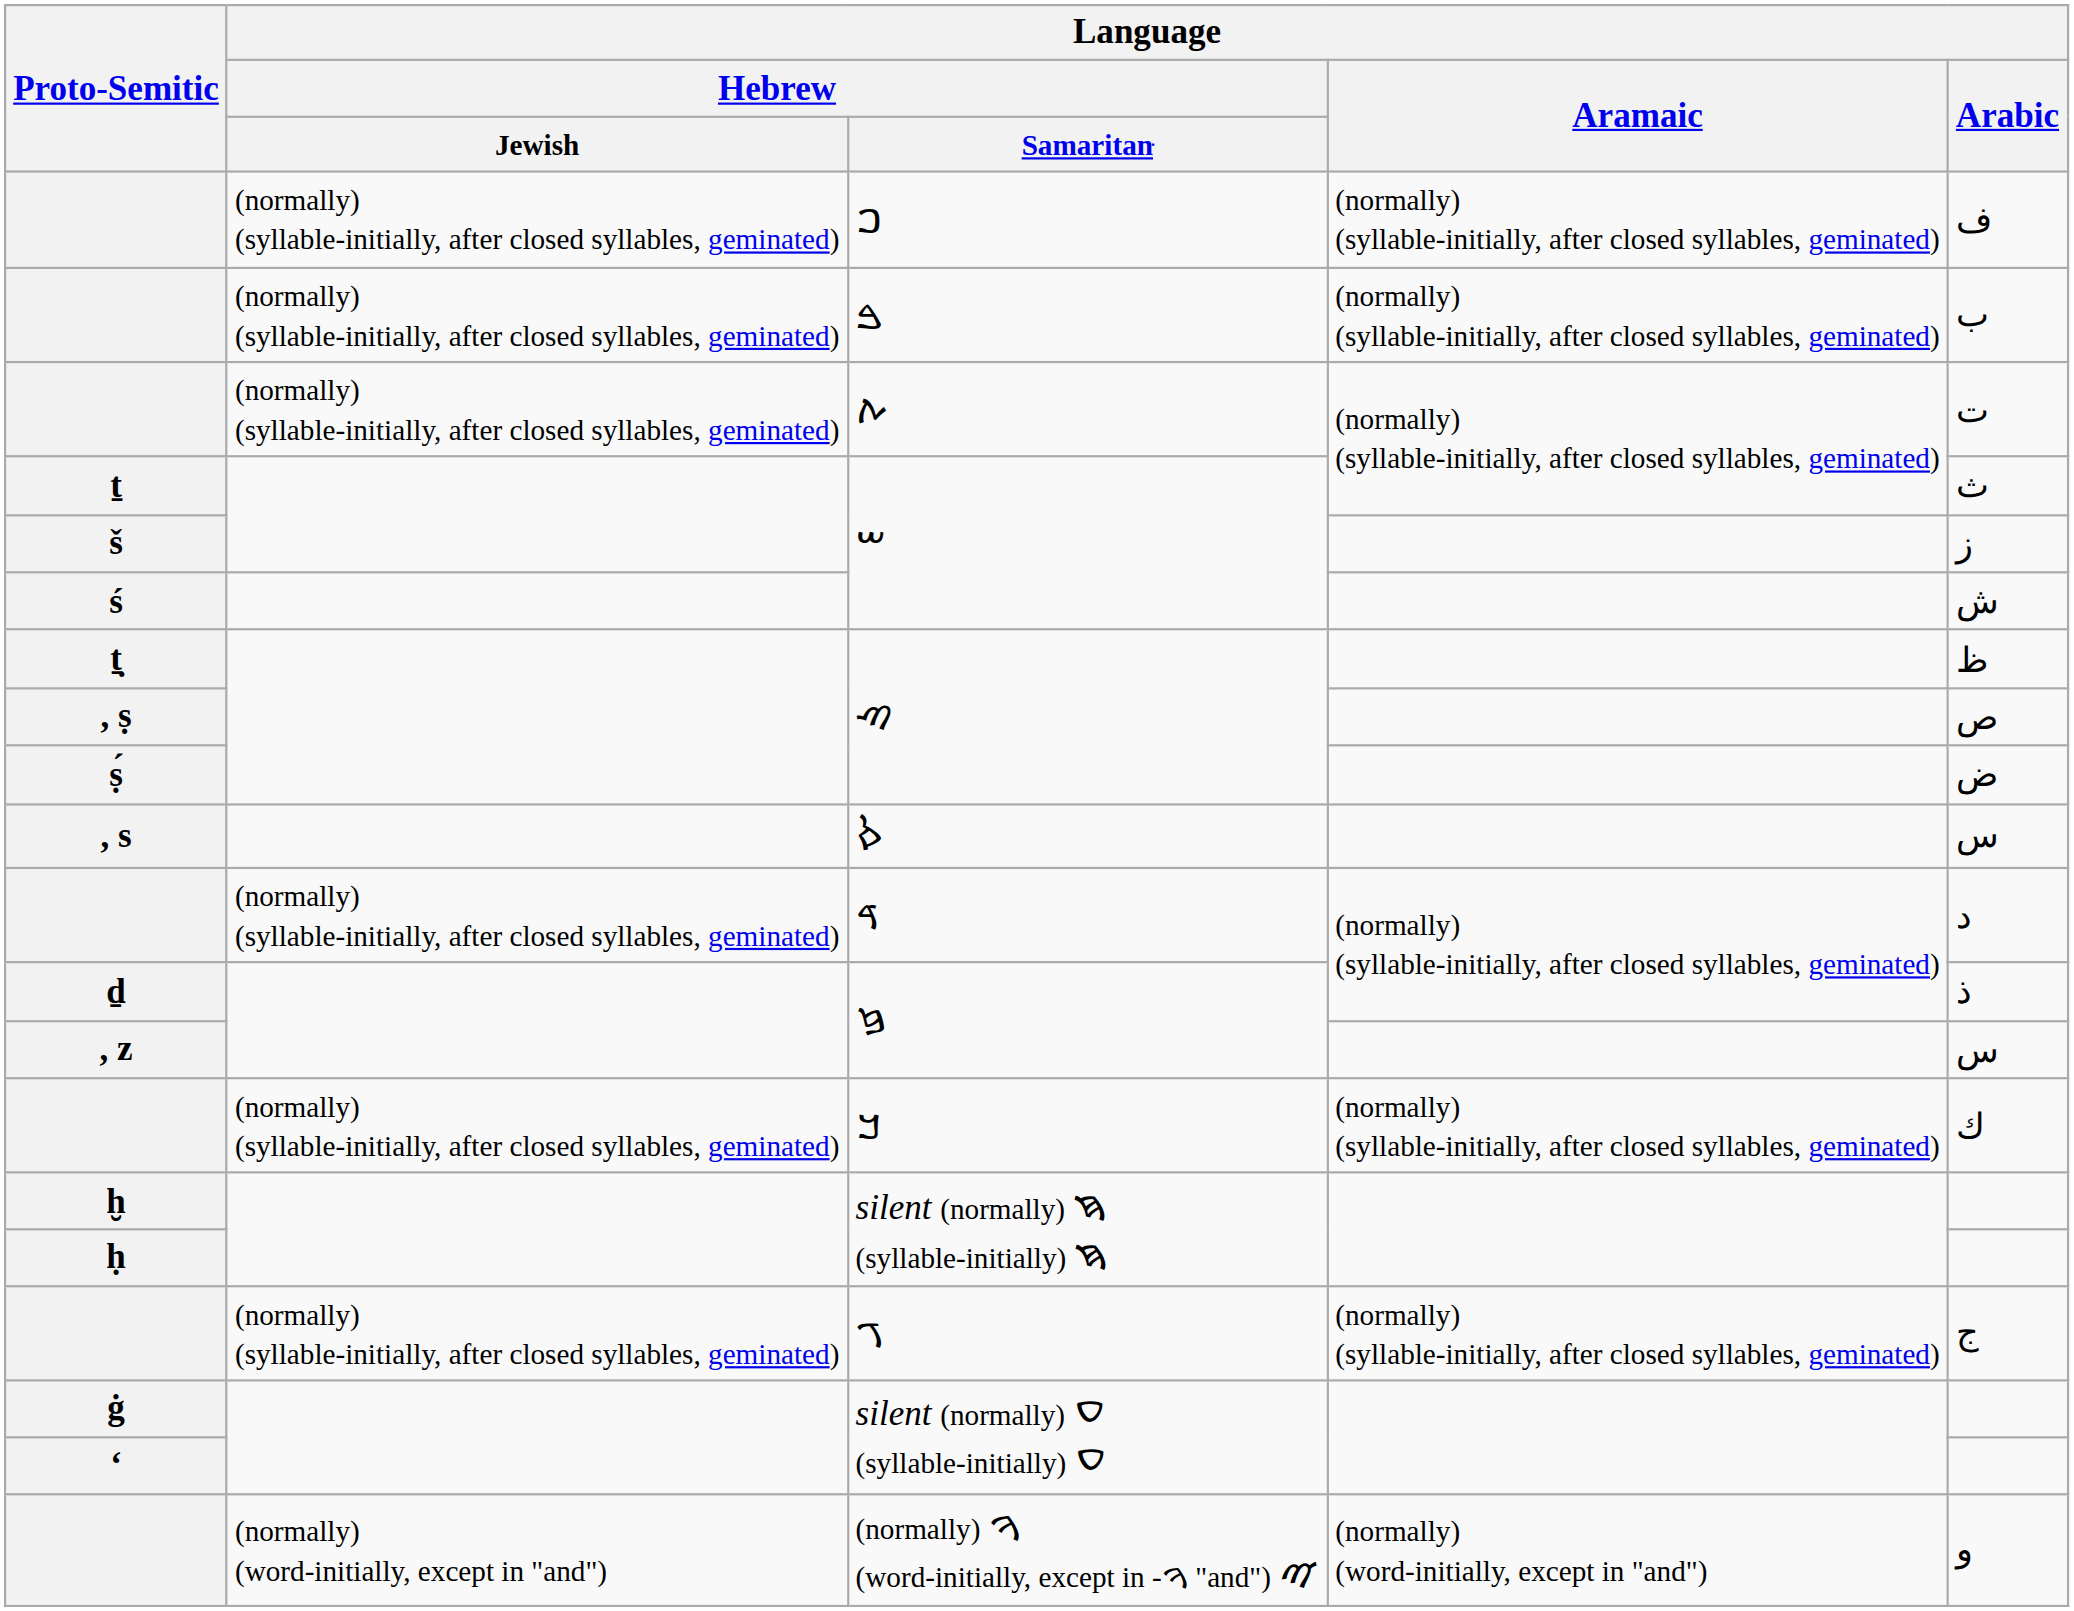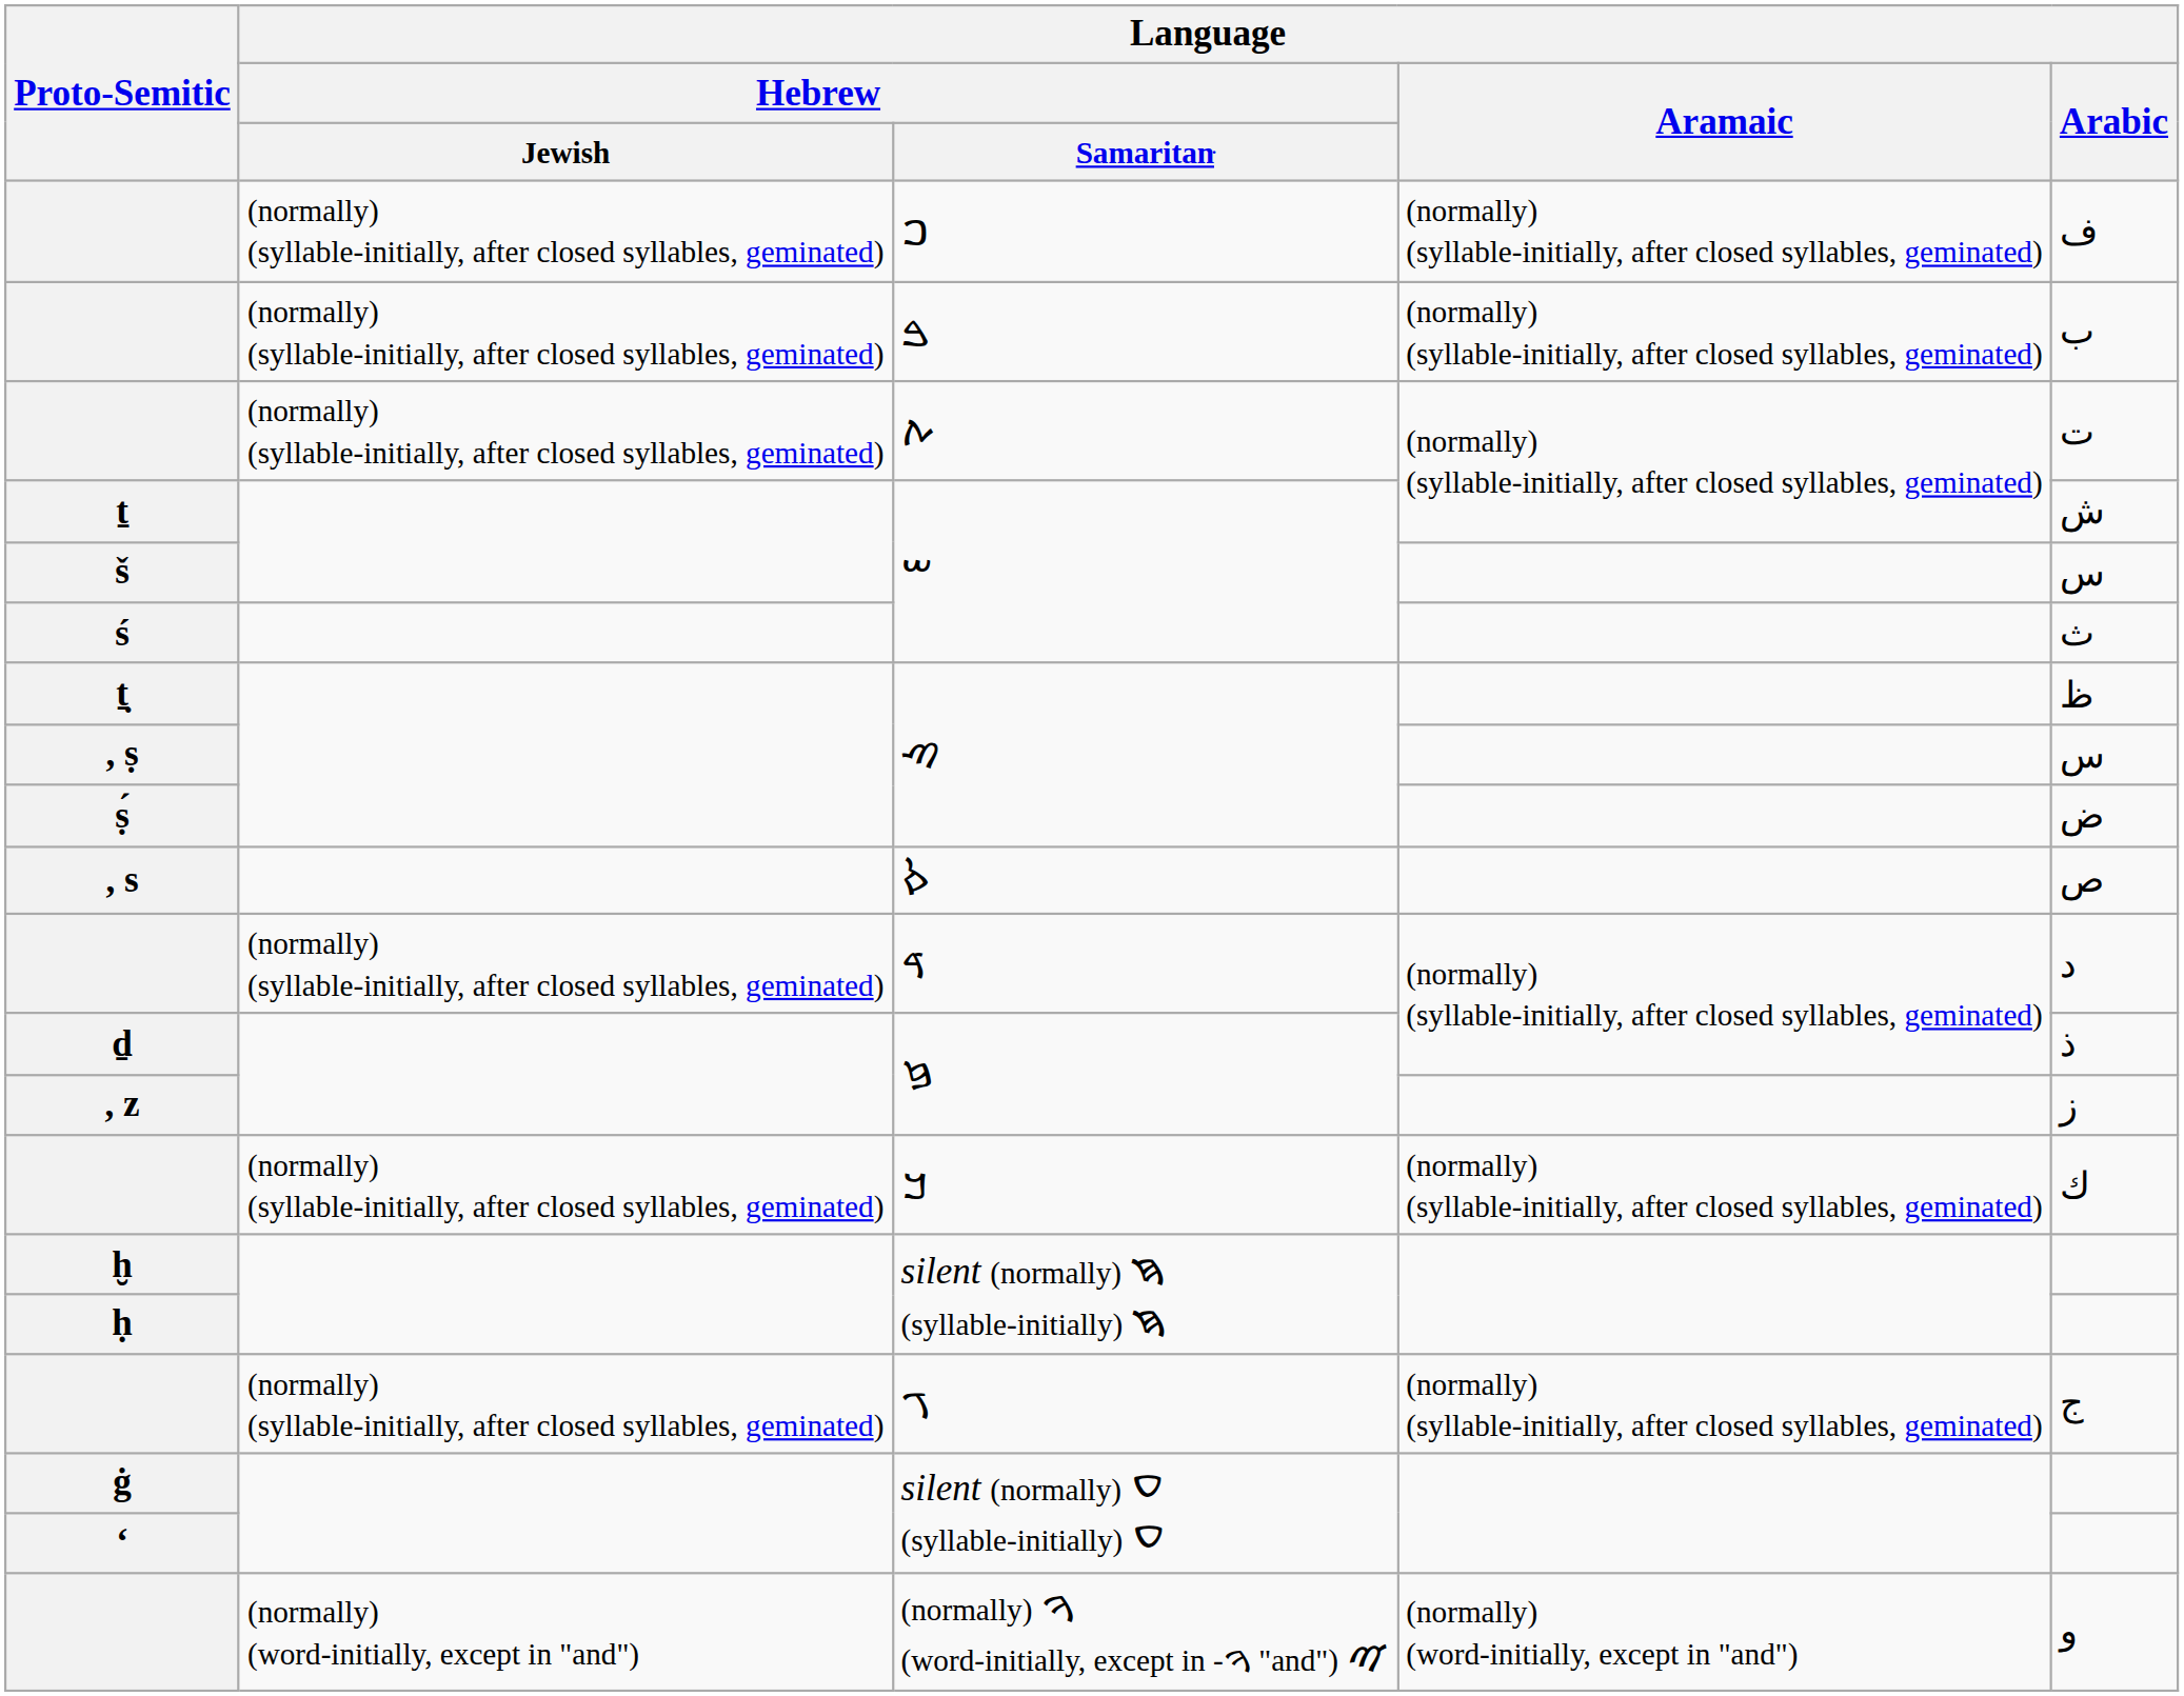 <table class="wikitable mw-collapsible">
 <tr>
 <th rowspan="3"><a href='#'>Proto-Semitic</a></th>
 <th colspan="4">Language</th>
 </tr>
 <tr>
 <th colspan="2"><a href='#'>Hebrew</a></th>
 <th rowspan="2"><a href='#'>Aramaic</a></th>
 <th rowspan="2"><a href='#'>Arabic</a></th>
 </tr>
 <tr>
 <th><small>Jewish</small></th>
 <th><small><a href='#'>Samaritanּ</a></small></th>
 </tr>
 <tr>
 <th></th>
 <td> <small>(normally)</small> <br> <small>(syllable-initially, after closed syllables, <a href='#'>geminated</a>)</small> </td>
 <td> ࠐ</td>
 <td> <small>(normally)</small> <br> <small>(syllable-initially, after closed syllables, <a href='#'>geminated</a>)</small> </td>
 <td> ف</td>
 </tr>
 <tr>
 <th></th>
 <td> <small>(normally)</small> <br> <small>(syllable-initially, after closed syllables, <a href='#'>geminated</a>)</small> </td>
 <td> ࠁ</td>
 <td> <small>(normally)</small> <br> <small>(syllable-initially, after closed syllables, <a href='#'>geminated</a>)</small> </td>
 <td> ب</td>
 </tr>
 <tr>
 <th></th>
 <td> <small>(normally)</small> <br> <small>(syllable-initially, after closed syllables, <a href='#'>geminated</a>)</small> </td>
 <td> ࠕ</td>
 <td rowspan="2"> <small>(normally)</small> <br> <small>(syllable-initially, after closed syllables, <a href='#'>geminated</a>)</small> </td>
 <td> ت</td>
 </tr>
 <tr>
 <th> ṯ</th>
 <td rowspan="2"> </td>
 <td rowspan="3"> ࠔ</td>
-<td> ث</td>
+<td> ش</td>
 </tr>
 <tr>
 <th> š</th>
 <td> </td>
-<td> ز</td>
+<td> س</td>
 </tr>
 <tr>
 <th> ś</th>
 <td> </td>
 <td> </td>
-<td> ش</td>
+<td> ث</td>
 </tr>
 <tr>
 <th> ṯ̣</th>
 <td rowspan="3"> </td>
 <td rowspan="3"> ࠑ</td>
 <td> </td>
 <td> ظ</td>
 </tr>
 <tr>
 <th>,  ṣ</th>
 <td> </td>
-<td> ص</td>
+<td> س</td>
 </tr>
 <tr>
 <th> ṣ́</th>
 <td> </td>
 <td> ض</td>
 </tr>
 <tr>
 <th>,  s</th>
 <td> </td>
 <td> ࠎ</td>
 <td> </td>
-<td> س</td>
+<td> ص</td>
 </tr>
 <tr>
 <th></th>
 <td> <small>(normally)</small> <br> <small>(syllable-initially, after closed syllables, <a href='#'>geminated</a>)</small> </td>
 <td> ࠃ</td>
 <td rowspan="2"> <small>(normally)</small> <br> <small>(syllable-initially, after closed syllables, <a href='#'>geminated</a>)</small> </td>
 <td> د</td>
 </tr>
 <tr>
 <th> ḏ</th>
 <td rowspan="2"> </td>
 <td rowspan="2"> ࠆ</td>
 <td> ذ</td>
 </tr>
 <tr>
 <th>,  z</th>
 <td> </td>
-<td> س</td>
+<td> ز</td>
 </tr>
 <tr>
 <th></th>
 <td> <small>(normally)</small> <br> <small>(syllable-initially, after closed syllables, <a href='#'>geminated</a>)</small> </td>
 <td> ࠊ</td>
 <td> <small>(normally)</small> <br> <small>(syllable-initially, after closed syllables, <a href='#'>geminated</a>)</small> </td>
 <td> ك</td>
 </tr>
 <tr>
 <th> ḫ</th>
 <td rowspan="2"> </td>
 <td rowspan="2"><em>silent</em> <small>(normally)</small> ࠇ<br> <small>(syllable-initially)</small> ࠇ</td>
 <td rowspan="2"> </td>
 <td> </td>
 </tr>
 <tr>
 <th> ḥ</th>
 <td> </td>
 </tr>
 <tr>
 <th></th>
 <td> <small>(normally)</small> <br> <small>(syllable-initially, after closed syllables, <a href='#'>geminated</a>)</small> </td>
 <td> ࠂ</td>
 <td> <small>(normally)</small> <br> <small>(syllable-initially, after closed syllables, <a href='#'>geminated</a>)</small> </td>
 <td> ج</td>
 </tr>
 <tr>
 <th> ġ</th>
 <td rowspan="2"> </td>
 <td rowspan="2"><em>silent</em> <small>(normally)</small> ࠏ<br> <small>(syllable-initially)</small> ࠏ</td>
 <td rowspan="2"> </td>
 <td> </td>
 </tr>
 <tr>
 <th> ʻ</th>
 <td> </td>
 </tr>
 <tr>
 <th></th>
 <td> <small>(normally)</small> <br> <small>(word-initially, except in  "and")</small> </td>
 <td> <small>(normally)</small> ࠅ<br> <small>(word-initially, except in -ࠅ "and")</small> ࠉ</td>
 <td> <small>(normally)</small> <br> <small>(word-initially, except in  "and")</small> </td>
 <td> و</td>
 </tr>
 </table>
